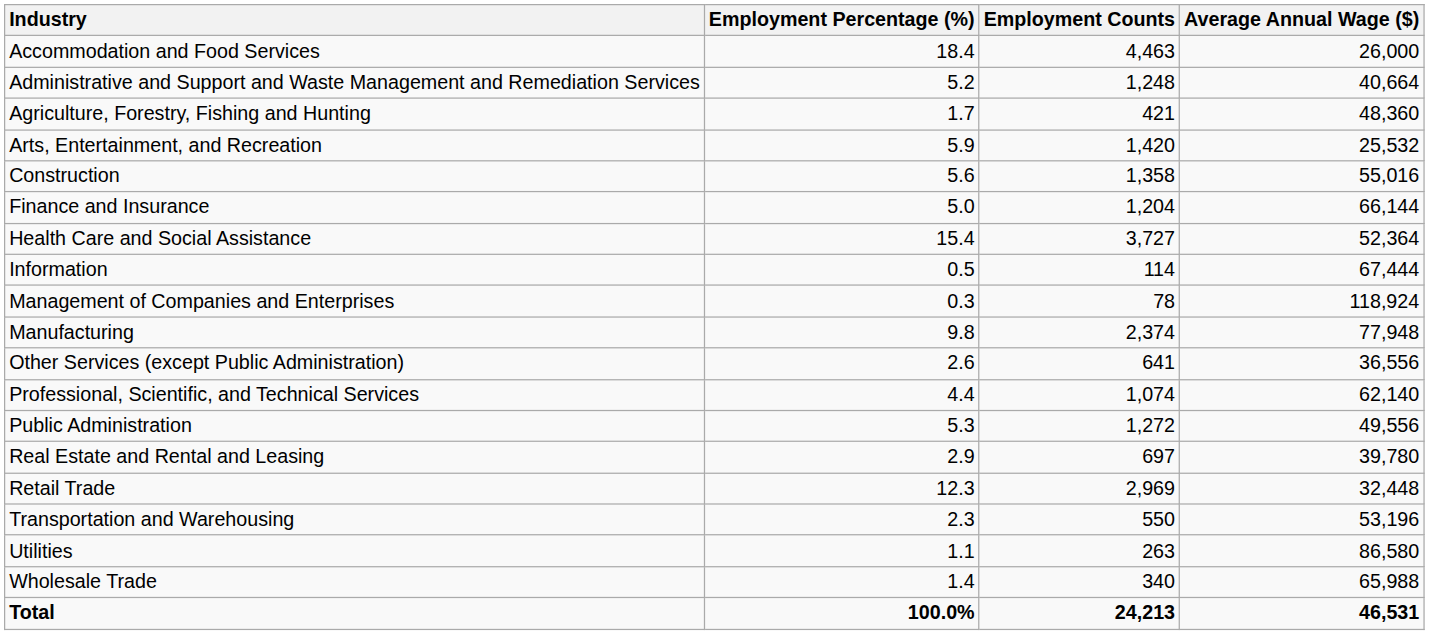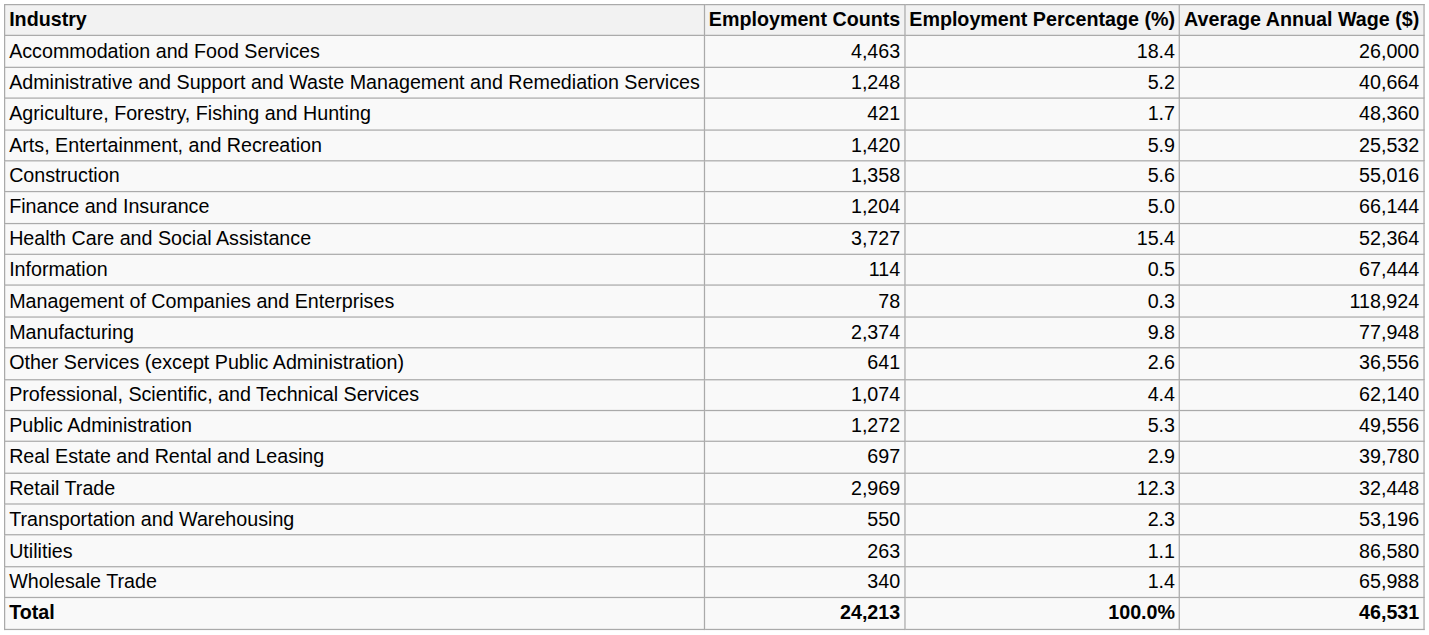 <table class="wikitable sortable">
 <tr>
 <th style="text-align:left;">Industry</th>
+<th style="text-align:right;">Employment Counts</th>
 <th style="text-align:right;">Employment Percentage (%)</th>
-<th style="text-align:right;">Employment Counts</th>
 <th style="text-align:right;">Average Annual Wage ($)</th>
 </tr>
 <tr>
 <td style="text-align:left;">Accommodation and Food Services</td>
+<td style="text-align:right;">4,463</td>
 <td style="text-align:right;">18.4</td>
-<td style="text-align:right;">4,463</td>
 <td style="text-align:right;">26,000</td>
 </tr>
 <tr>
 <td style="text-align:left;">Administrative and Support and Waste Management and Remediation Services</td>
+<td style="text-align:right;">1,248</td>
 <td style="text-align:right;">5.2</td>
-<td style="text-align:right;">1,248</td>
 <td style="text-align:right;">40,664</td>
 </tr>
 <tr>
 <td style="text-align:left;">Agriculture, Forestry, Fishing and Hunting</td>
+<td style="text-align:right;">421</td>
 <td style="text-align:right;">1.7</td>
-<td style="text-align:right;">421</td>
 <td style="text-align:right;">48,360</td>
 </tr>
 <tr>
 <td style="text-align:left;">Arts, Entertainment, and Recreation</td>
+<td style="text-align:right;">1,420</td>
 <td style="text-align:right;">5.9</td>
-<td style="text-align:right;">1,420</td>
 <td style="text-align:right;">25,532</td>
 </tr>
 <tr>
 <td style="text-align:left;">Construction</td>
+<td style="text-align:right;">1,358</td>
 <td style="text-align:right;">5.6</td>
-<td style="text-align:right;">1,358</td>
 <td style="text-align:right;">55,016</td>
 </tr>
 <tr>
 <td style="text-align:left;">Finance and Insurance</td>
+<td style="text-align:right;">1,204</td>
 <td style="text-align:right;">5.0</td>
-<td style="text-align:right;">1,204</td>
 <td style="text-align:right;">66,144</td>
 </tr>
 <tr>
 <td style="text-align:left;">Health Care and Social Assistance</td>
+<td style="text-align:right;">3,727</td>
 <td style="text-align:right;">15.4</td>
-<td style="text-align:right;">3,727</td>
 <td style="text-align:right;">52,364</td>
 </tr>
 <tr>
 <td style="text-align:left;">Information</td>
+<td style="text-align:right;">114</td>
 <td style="text-align:right;">0.5</td>
-<td style="text-align:right;">114</td>
 <td style="text-align:right;">67,444</td>
 </tr>
 <tr>
 <td style="text-align:left;">Management of Companies and Enterprises</td>
+<td style="text-align:right;">78</td>
 <td style="text-align:right;">0.3</td>
-<td style="text-align:right;">78</td>
 <td style="text-align:right;">118,924</td>
 </tr>
 <tr>
 <td style="text-align:left;">Manufacturing</td>
+<td style="text-align:right;">2,374</td>
 <td style="text-align:right;">9.8</td>
-<td style="text-align:right;">2,374</td>
 <td style="text-align:right;">77,948</td>
 </tr>
 <tr>
 <td style="text-align:left;">Other Services (except Public Administration)</td>
+<td style="text-align:right;">641</td>
 <td style="text-align:right;">2.6</td>
-<td style="text-align:right;">641</td>
 <td style="text-align:right;">36,556</td>
 </tr>
 <tr>
 <td style="text-align:left;">Professional, Scientific, and Technical Services</td>
+<td style="text-align:right;">1,074</td>
 <td style="text-align:right;">4.4</td>
-<td style="text-align:right;">1,074</td>
 <td style="text-align:right;">62,140</td>
 </tr>
 <tr>
 <td style="text-align:left;">Public Administration</td>
+<td style="text-align:right;">1,272</td>
 <td style="text-align:right;">5.3</td>
-<td style="text-align:right;">1,272</td>
 <td style="text-align:right;">49,556</td>
 </tr>
 <tr>
 <td style="text-align:left;">Real Estate and Rental and Leasing</td>
+<td style="text-align:right;">697</td>
 <td style="text-align:right;">2.9</td>
-<td style="text-align:right;">697</td>
 <td style="text-align:right;">39,780</td>
 </tr>
 <tr>
 <td style="text-align:left;">Retail Trade</td>
+<td style="text-align:right;">2,969</td>
 <td style="text-align:right;">12.3</td>
-<td style="text-align:right;">2,969</td>
 <td style="text-align:right;">32,448</td>
 </tr>
 <tr>
 <td style="text-align:left;">Transportation and Warehousing</td>
+<td style="text-align:right;">550</td>
 <td style="text-align:right;">2.3</td>
-<td style="text-align:right;">550</td>
 <td style="text-align:right;">53,196</td>
 </tr>
 <tr>
 <td style="text-align:left;">Utilities</td>
+<td style="text-align:right;">263</td>
 <td style="text-align:right;">1.1</td>
-<td style="text-align:right;">263</td>
 <td style="text-align:right;">86,580</td>
 </tr>
 <tr>
 <td style="text-align:left;">Wholesale Trade</td>
+<td style="text-align:right;">340</td>
 <td style="text-align:right;">1.4</td>
-<td style="text-align:right;">340</td>
 <td style="text-align:right;">65,988</td>
 </tr>
 <tr>
 <td style="text-align:left; font-weight:bold;"><strong>Total</strong></td>
+<td style="text-align:right; font-weight:bold;"><strong>24,213</strong></td>
 <td style="text-align:right; font-weight:bold;"><strong>100.0%</strong></td>
-<td style="text-align:right; font-weight:bold;"><strong>24,213</strong></td>
 <td style="text-align:right; font-weight:bold;"><strong>46,531</strong></td>
 </tr>
 </table>
